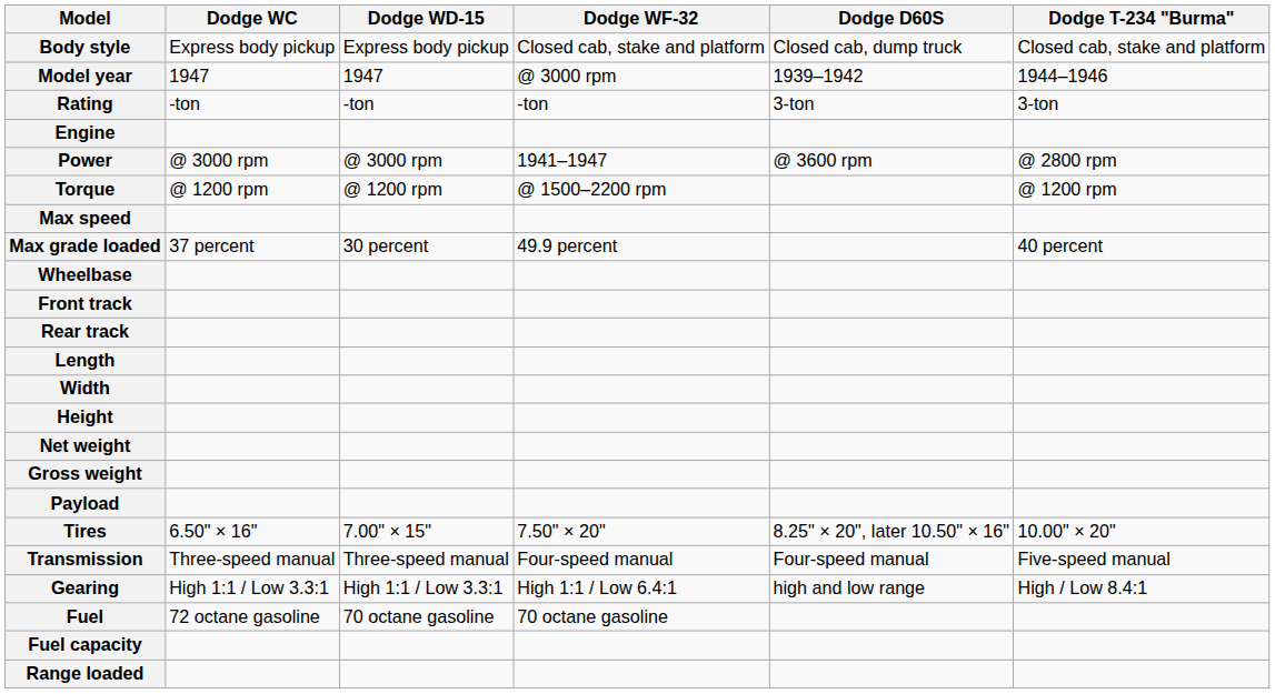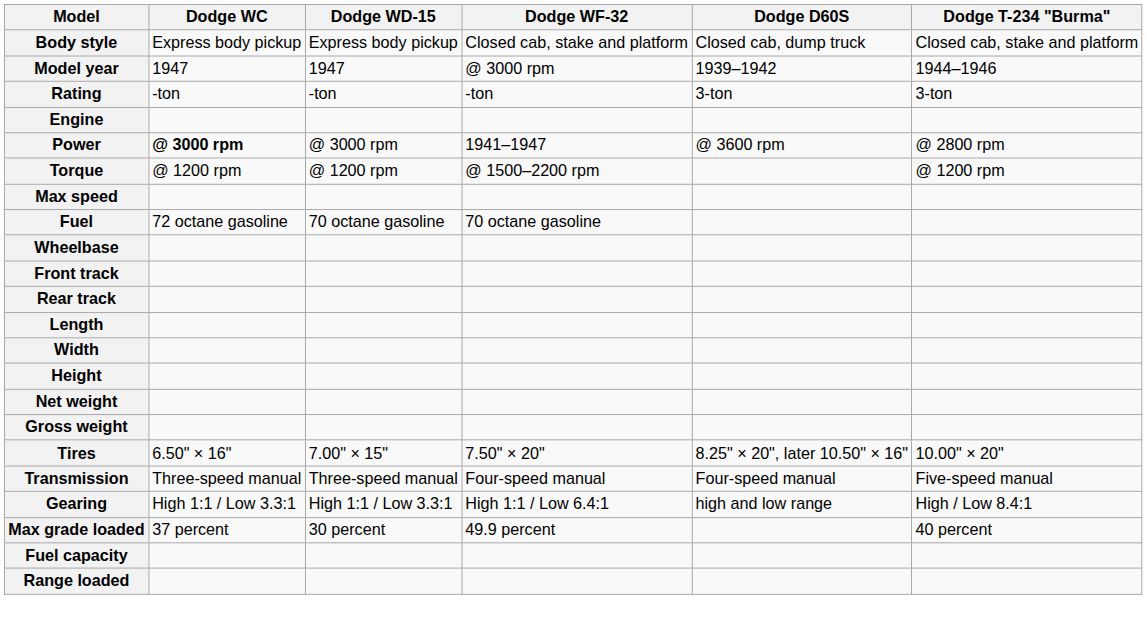 <table class="wikitable">
 <tr>
 <th>Model</th>
 <th>Dodge WC</th>
 <th>Dodge WD-15</th>
 <th>Dodge WF-32</th>
 <th>Dodge D60S</th>
 <th>Dodge T-234 "Burma"</th>
 </tr>
 <tr>
 <th>Body style</th>
 <td>Express body pickup</td>
 <td>Express body pickup</td>
 <td>Closed cab, stake and platform</td>
 <td>Closed cab, dump truck</td>
 <td>Closed cab, stake and platform</td>
 </tr>
 <tr>
 <th>Model year</th>
 <td>1947</td>
 <td>1947</td>
 <td> @ 3000 rpm</td>
 <td>1939–1942</td>
 <td>1944–1946</td>
 </tr>
 <tr>
 <th>Rating</th>
 <td>-ton</td>
 <td>-ton</td>
 <td>-ton</td>
 <td>3-ton</td>
 <td>3-ton</td>
 </tr>
 <tr>
 <th>Engine</th>
 <td></td>
 <td></td>
 <td></td>
 <td></td>
 <td></td>
 </tr>
 <tr>
 <th>Power</th>
-<td> @ 3000 rpm</td>
+<td><strong> @ 3000 rpm</strong></td>
 <td> @ 3000 rpm</td>
 <td>1941–1947</td>
 <td> @ 3600 rpm</td>
 <td> @ 2800 rpm</td>
 </tr>
 <tr>
 <th>Torque</th>
 <td> @ 1200 rpm</td>
 <td> @ 1200 rpm</td>
 <td> @ 1500–2200 rpm</td>
 <td></td>
 <td> @ 1200 rpm</td>
 </tr>
 <tr>
 <th>Max speed</th>
 <td> </td>
 <td> </td>
 <td> </td>
 <td></td>
 <td></td>
 </tr>
 <tr>
-<th>Max grade loaded </th>
-<td>37 percent</td>
-<td>30 percent</td>
-<td>49.9 percent</td>
+<th>Fuel</th>
+<td>72 octane gasoline</td>
+<td>70 octane gasoline</td>
+<td>70 octane gasoline</td>
 <td></td>
-<td>40 percent</td>
+<td></td>
 </tr>
 <tr>
 <th>Wheelbase</th>
 <td></td>
 <td></td>
 <td></td>
 <td></td>
 <td></td>
 </tr>
 <tr>
 <th>Front track</th>
 <td></td>
 <td></td>
 <td></td>
 <td></td>
 <td></td>
 </tr>
 <tr>
 <th>Rear track</th>
 <td></td>
 <td></td>
 <td></td>
 <td></td>
 <td></td>
 </tr>
 <tr>
 <th>Length</th>
 <td></td>
 <td></td>
 <td></td>
 <td></td>
 <td></td>
 </tr>
 <tr>
 <th>Width</th>
 <td></td>
 <td></td>
 <td></td>
 <td></td>
 <td></td>
 </tr>
 <tr>
 <th>Height</th>
 <td></td>
 <td></td>
 <td></td>
 <td></td>
 <td></td>
 </tr>
 <tr>
 <th>Net weight</th>
 <td></td>
 <td></td>
 <td></td>
 <td></td>
 <td></td>
 </tr>
 <tr>
 <th>Gross weight</th>
 <td></td>
 <td></td>
 <td></td>
 <td></td>
 <td></td>
 </tr>
 <tr>
-<th>Payload</th>
-<td></td>
-<td></td>
-<td></td>
-<td></td>
-<td></td>
-</tr>
-<tr>
 <th>Tires</th>
 <td>6.50" × 16"</td>
 <td>7.00" × 15"</td>
 <td>7.50" × 20"</td>
 <td>8.25" × 20",  later 10.50" × 16" </td>
 <td>10.00" × 20"</td>
 </tr>
 <tr>
 <th>Transmission</th>
 <td>Three-speed manual</td>
 <td>Three-speed manual</td>
 <td>Four-speed manual</td>
 <td>Four-speed manual</td>
 <td>Five-speed manual</td>
 </tr>
 <tr>
 <th>Gearing</th>
 <td>High 1:1 / Low 3.3:1</td>
 <td>High 1:1 / Low 3.3:1</td>
 <td>High 1:1 / Low 6.4:1</td>
 <td>high and low range</td>
 <td>High / Low 8.4:1</td>
 </tr>
 <tr>
-<th>Fuel</th>
-<td>72 octane gasoline</td>
-<td>70 octane gasoline</td>
-<td>70 octane gasoline</td>
+<th>Max grade loaded </th>
+<td>37 percent</td>
+<td>30 percent</td>
+<td>49.9 percent</td>
 <td></td>
-<td></td>
+<td>40 percent</td>
 </tr>
 <tr>
 <th>Fuel capacity</th>
 <td></td>
 <td></td>
 <td></td>
 <td></td>
 <td></td>
 </tr>
 <tr>
 <th>Range loaded</th>
 <td></td>
 <td></td>
 <td></td>
 <td></td>
 <td></td>
 </tr>
 </table>
